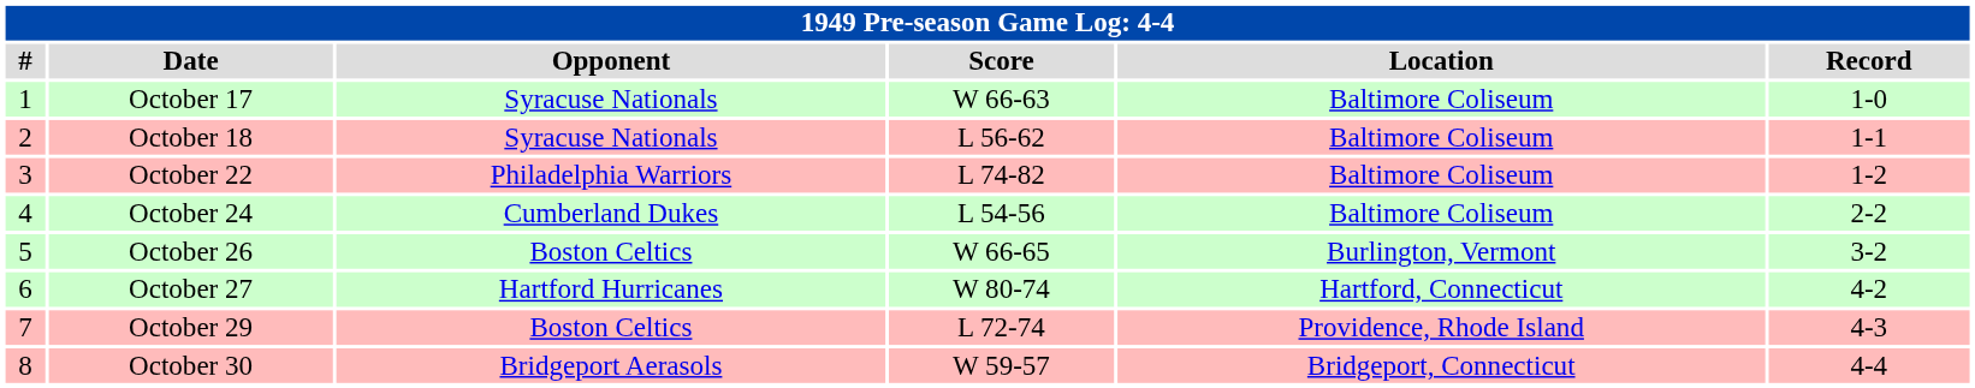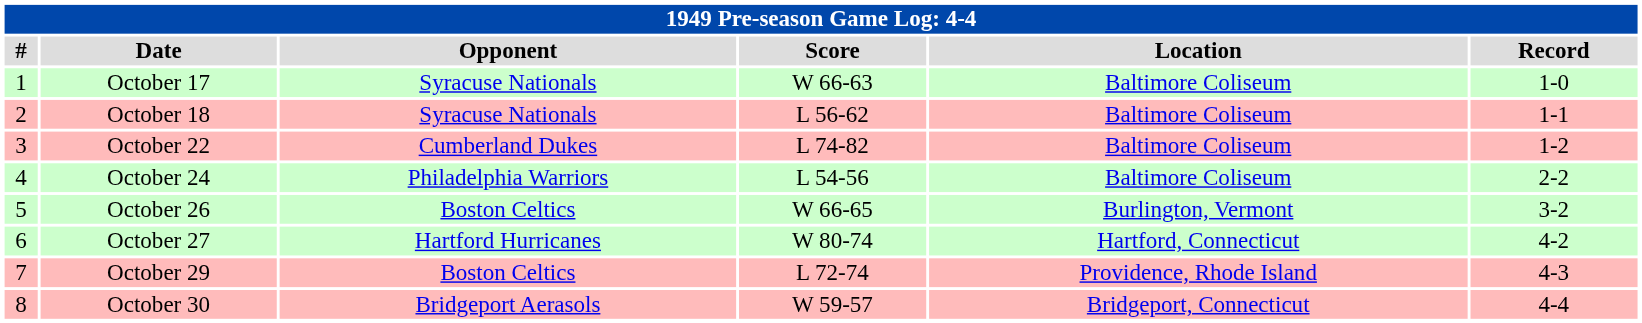 <table class="toccolours collapsible" width=90% style="clear:both; margin:1.5em auto; text-align:center">
 <tr>
 <th colspan=11 style="background:#0047AB; color:#FFFFFF;">1949 Pre-season Game Log: 4-4</th>
 </tr>
 <tr align="center" bgcolor="#dddddd">
 <td><strong>#</strong></td>
 <td><strong>Date</strong></td>
 <td><strong>Opponent</strong></td>
 <td><strong>Score</strong></td>
 <td><strong>Location</strong></td>
 <td><strong>Record</strong></td>
 </tr>
 <tr align="center" bgcolor="#ccffcc">
 <td>1</td>
 <td>October 17</td>
 <td><a href='#'>Syracuse Nationals</a></td>
 <td>W 66-63</td>
 <td><a href='#'>Baltimore Coliseum</a></td>
 <td>1-0</td>
 </tr>
 <tr align="center" bgcolor="#ffbbbb">
 <td>2</td>
 <td>October 18</td>
 <td><a href='#'>Syracuse Nationals</a></td>
 <td>L 56-62</td>
 <td><a href='#'>Baltimore Coliseum</a></td>
 <td>1-1</td>
 </tr>
 <tr align="center" bgcolor="#ffbbbb">
 <td>3</td>
 <td>October 22</td>
-<td><a href='#'>Philadelphia Warriors</a></td>
+<td><a href='#'>Cumberland Dukes</a></td>
 <td>L 74-82</td>
 <td><a href='#'>Baltimore Coliseum</a></td>
 <td>1-2</td>
 </tr>
 <tr align="center" bgcolor="#ccffcc">
 <td>4</td>
 <td>October 24</td>
-<td><a href='#'>Cumberland Dukes</a></td>
+<td><a href='#'>Philadelphia Warriors</a></td>
 <td>L 54-56</td>
 <td><a href='#'>Baltimore Coliseum</a></td>
 <td>2-2</td>
 </tr>
 <tr align="center" bgcolor="#ccffcc">
 <td>5</td>
 <td>October 26</td>
 <td><a href='#'>Boston Celtics</a></td>
 <td>W 66-65</td>
 <td><a href='#'>Burlington, Vermont</a></td>
 <td>3-2</td>
 </tr>
 <tr align="center" bgcolor="#ccffcc">
 <td>6</td>
 <td>October 27</td>
 <td><a href='#'>Hartford Hurricanes</a></td>
 <td>W 80-74</td>
 <td><a href='#'>Hartford, Connecticut</a></td>
 <td>4-2</td>
 </tr>
 <tr align="center" bgcolor="#ffbbbb">
 <td>7</td>
 <td>October 29</td>
 <td><a href='#'>Boston Celtics</a></td>
 <td>L 72-74</td>
 <td><a href='#'>Providence, Rhode Island</a></td>
 <td>4-3</td>
 </tr>
 <tr align="center" bgcolor="#ffbbbb">
 <td>8</td>
 <td>October 30</td>
 <td><a href='#'>Bridgeport Aerasols</a></td>
 <td>W 59-57</td>
 <td><a href='#'>Bridgeport, Connecticut</a></td>
 <td>4-4</td>
 </tr>
 </table>
